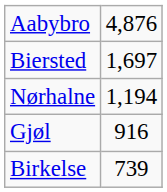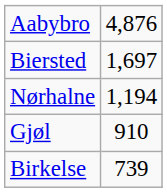 <table class="wikitable" style="float:left; margin-right:1em">
 <tr>
 <td><a href='#'>Aabybro</a></td>
 <td align="center">4,876</td>
 </tr>
 <tr>
 <td><a href='#'>Biersted</a></td>
 <td align="center">1,697</td>
 </tr>
 <tr>
 <td><a href='#'>Nørhalne</a></td>
 <td align="center">1,194</td>
 </tr>
 <tr>
 <td><a href='#'>Gjøl</a></td>
-<td align="center">916</td>
+<td align="center">910</td>
 </tr>
 <tr>
 <td><a href='#'>Birkelse</a></td>
 <td align="center">739</td>
 </tr>
 </table>
